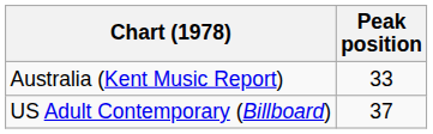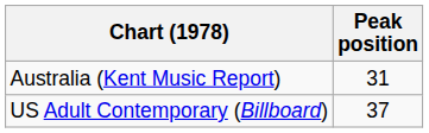 <table class="wikitable sortable">
 <tr>
 <th>Chart (1978)</th>
 <th>Peak<br>position</th>
 </tr>
 <tr>
 <td>Australia (<a href='#'>Kent Music Report</a>)</td>
-<td align="center">33</td>
+<td align="center">31</td>
 </tr>
 <tr>
 <td>US <a href='#'>Adult Contemporary</a> (<a href='#'><em>Billboard</em></a>)</td>
 <td align="center">37</td>
 </tr>
 </table>
